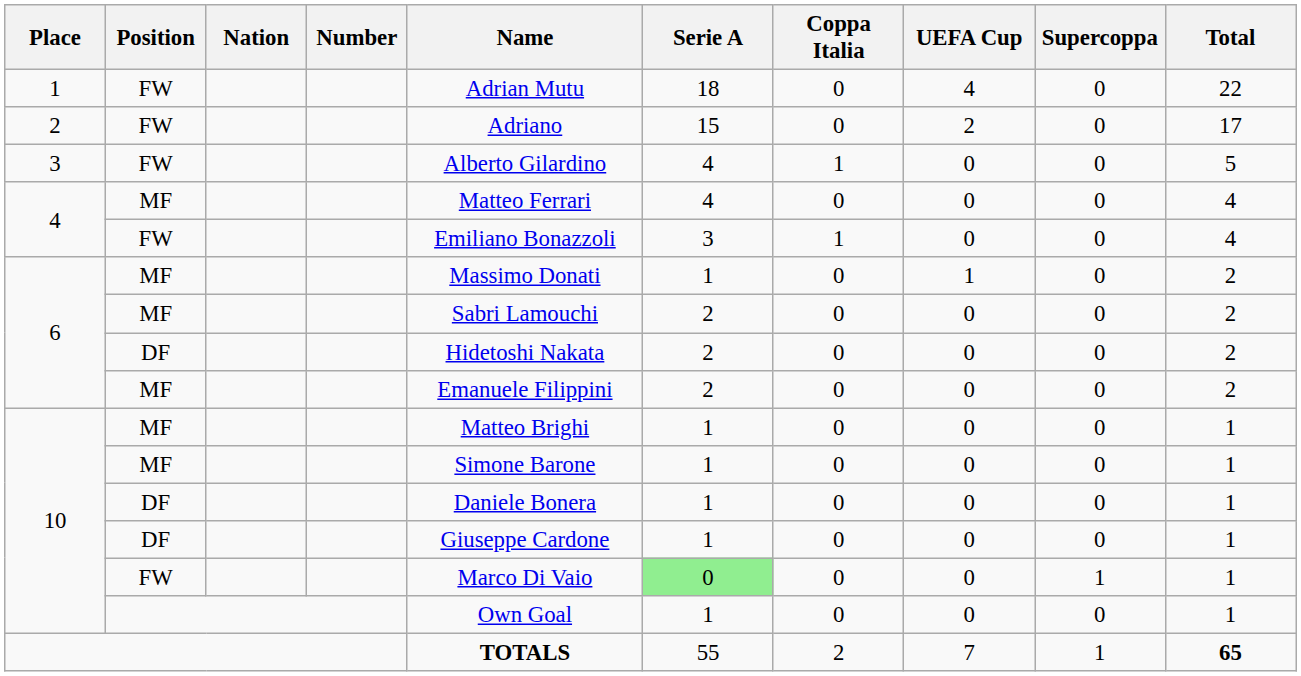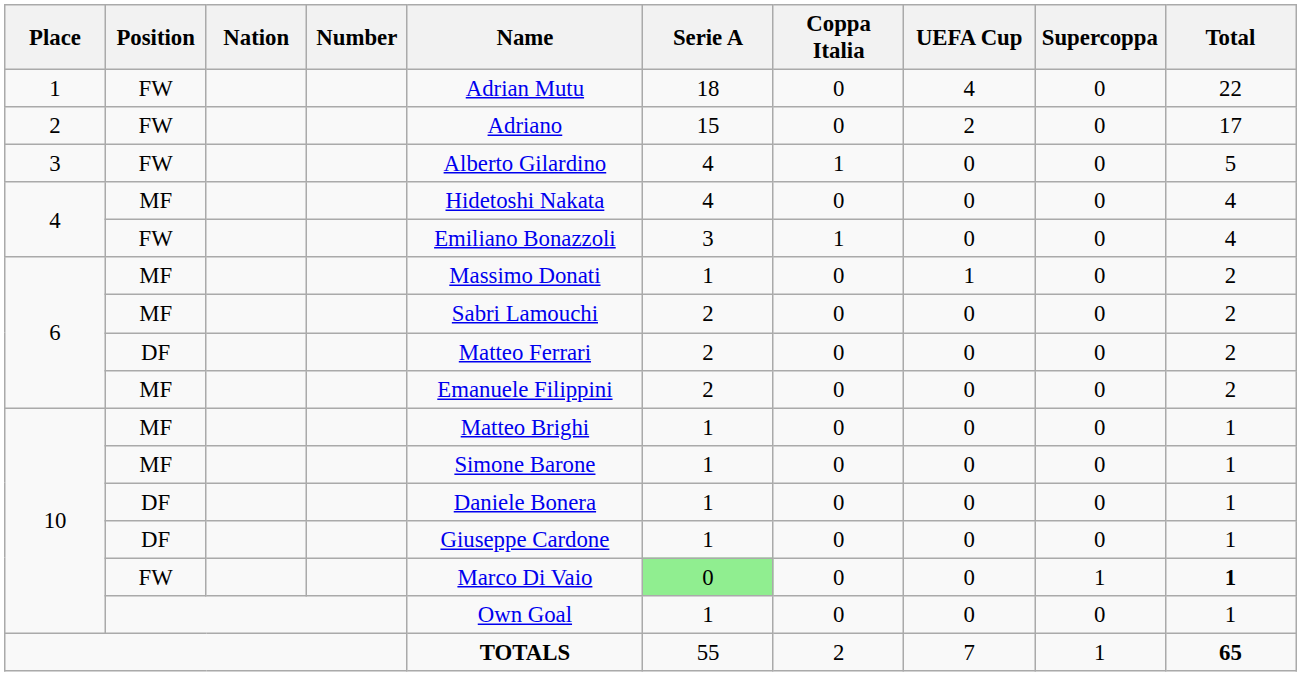 <table class="wikitable" style="font-size: 95%; text-align: center;">
 <tr>
 <th width=60>Place</th>
 <th width=60>Position</th>
 <th width=60>Nation</th>
 <th width=60>Number</th>
 <th width=150>Name</th>
 <th width=80>Serie A</th>
 <th width=80>Coppa Italia</th>
 <th width=80>UEFA Cup</th>
 <th width=80>Supercoppa</th>
 <th width=80>Total</th>
 </tr>
 <tr>
 <td>1</td>
 <td>FW</td>
 <td></td>
 <td></td>
 <td><a href='#'>Adrian Mutu</a></td>
 <td>18</td>
 <td>0</td>
 <td>4</td>
 <td>0</td>
 <td>22</td>
 </tr>
 <tr>
 <td>2</td>
 <td>FW</td>
 <td></td>
 <td></td>
 <td><a href='#'>Adriano</a></td>
 <td>15</td>
 <td>0</td>
 <td>2</td>
 <td>0</td>
 <td>17</td>
 </tr>
 <tr>
 <td>3</td>
 <td>FW</td>
 <td></td>
 <td></td>
 <td><a href='#'>Alberto Gilardino</a></td>
 <td>4</td>
 <td>1</td>
 <td>0</td>
 <td>0</td>
 <td>5</td>
 </tr>
 <tr>
 <td rowspan="2">4</td>
 <td>MF</td>
 <td></td>
 <td></td>
-<td><a href='#'>Matteo Ferrari</a></td>
+<td><a href='#'>Hidetoshi Nakata</a></td>
 <td>4</td>
 <td>0</td>
 <td>0</td>
 <td>0</td>
 <td>4</td>
 </tr>
 <tr>
 <td>FW</td>
 <td></td>
 <td></td>
 <td><a href='#'>Emiliano Bonazzoli</a></td>
 <td>3</td>
 <td>1</td>
 <td>0</td>
 <td>0</td>
 <td>4</td>
 </tr>
 <tr>
 <td rowspan="4">6</td>
 <td>MF</td>
 <td></td>
 <td></td>
 <td><a href='#'>Massimo Donati</a></td>
 <td>1</td>
 <td>0</td>
 <td>1</td>
 <td>0</td>
 <td>2</td>
 </tr>
 <tr>
 <td>MF</td>
 <td></td>
 <td></td>
 <td><a href='#'>Sabri Lamouchi</a></td>
 <td>2</td>
 <td>0</td>
 <td>0</td>
 <td>0</td>
 <td>2</td>
 </tr>
 <tr>
 <td>DF</td>
 <td></td>
 <td></td>
-<td><a href='#'>Hidetoshi Nakata</a></td>
+<td><a href='#'>Matteo Ferrari</a></td>
 <td>2</td>
 <td>0</td>
 <td>0</td>
 <td>0</td>
 <td>2</td>
 </tr>
 <tr>
 <td>MF</td>
 <td></td>
 <td></td>
 <td><a href='#'>Emanuele Filippini</a></td>
 <td>2</td>
 <td>0</td>
 <td>0</td>
 <td>0</td>
 <td>2</td>
 </tr>
 <tr>
 <td rowspan="6">10</td>
 <td>MF</td>
 <td></td>
 <td></td>
 <td><a href='#'>Matteo Brighi</a></td>
 <td>1</td>
 <td>0</td>
 <td>0</td>
 <td>0</td>
 <td>1</td>
 </tr>
 <tr>
 <td>MF</td>
 <td></td>
 <td></td>
 <td><a href='#'>Simone Barone</a></td>
 <td>1</td>
 <td>0</td>
 <td>0</td>
 <td>0</td>
 <td>1</td>
 </tr>
 <tr>
 <td>DF</td>
 <td></td>
 <td></td>
 <td><a href='#'>Daniele Bonera</a></td>
 <td>1</td>
 <td>0</td>
 <td>0</td>
 <td>0</td>
 <td>1</td>
 </tr>
 <tr>
 <td>DF</td>
 <td></td>
 <td></td>
 <td><a href='#'>Giuseppe Cardone</a></td>
 <td>1</td>
 <td>0</td>
 <td>0</td>
 <td>0</td>
 <td>1</td>
 </tr>
 <tr>
 <td>FW</td>
 <td></td>
 <td></td>
 <td><a href='#'>Marco Di Vaio</a></td>
 <td style="background: lightgreen;">0</td>
 <td>0</td>
 <td>0</td>
 <td>1</td>
-<td>1</td>
+<td><strong>1</strong></td>
 </tr>
 <tr>
 <td colspan="3"></td>
 <td><a href='#'>Own Goal</a></td>
 <td>1</td>
 <td>0</td>
 <td>0</td>
 <td>0</td>
 <td>1</td>
 </tr>
 <tr>
 <td colspan="4"></td>
 <td><strong>TOTALS</strong></td>
 <td>55</td>
 <td>2</td>
 <td>7</td>
 <td>1</td>
 <td><strong>65</strong></td>
 </tr>
 </table>
